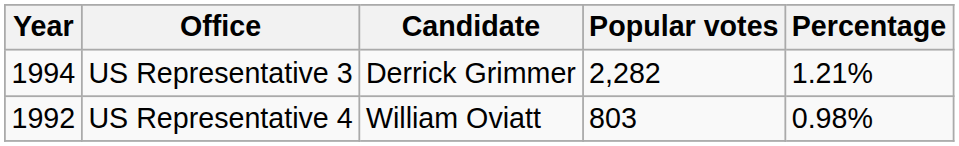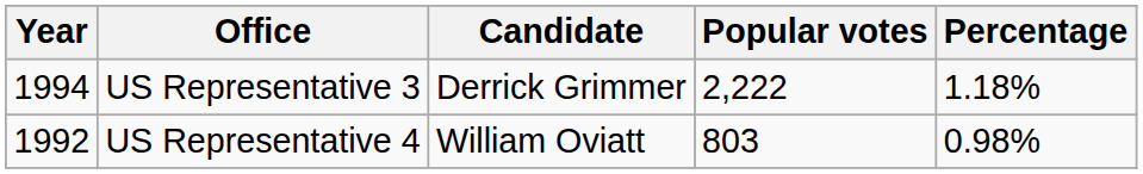 <table class="wikitable">
 <tr>
 <th>Year</th>
 <th>Office</th>
 <th>Candidate</th>
 <th>Popular votes</th>
 <th>Percentage</th>
 </tr>
 <tr>
 <td>1994</td>
 <td>US Representative 3</td>
 <td>Derrick Grimmer</td>
-<td>2,282</td>
-<td>1.21%</td>
+<td>2,222</td>
+<td>1.18%</td>
 </tr>
 <tr>
 <td>1992</td>
 <td>US Representative 4</td>
 <td>William Oviatt</td>
 <td>803</td>
 <td>0.98%</td>
 </tr>
 </table>
